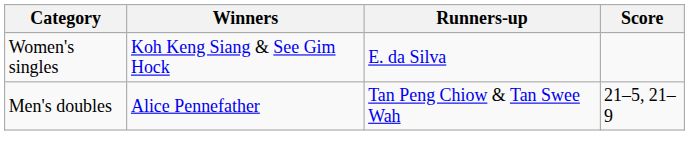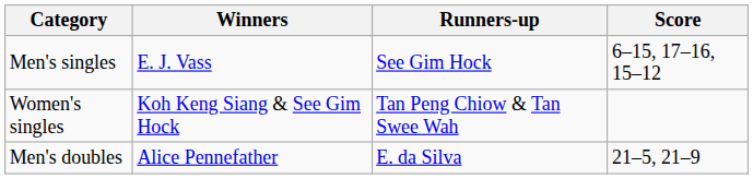 <table class="wikitable">
 <tr>
 <th>Category</th>
 <th>Winners</th>
 <th>Runners-up</th>
 <th>Score</th>
 </tr>
 <tr>
+<td>Men's singles</td>
+<td> <a href='#'>E. J. Vass</a></td>
+<td> <a href='#'>See Gim Hock</a></td>
+<td>6–15, 17–16, 15–12</td>
+</tr>
+<tr>
 <td>Women's singles</td>
 <td> <a href='#'>Koh Keng Siang</a> & <a href='#'>See Gim Hock</a></td>
-<td> <a href='#'>E. da Silva</a></td>
+<td> <a href='#'>Tan Peng Chiow</a> & <a href='#'>Tan Swee Wah</a></td>
 <td></td>
 </tr>
 <tr>
 <td>Men's doubles</td>
 <td> <a href='#'>Alice Pennefather</a></td>
-<td> <a href='#'>Tan Peng Chiow</a> & <a href='#'>Tan Swee Wah</a></td>
+<td> <a href='#'>E. da Silva</a></td>
 <td>21–5, 21–9</td>
 </tr>
 </table>
